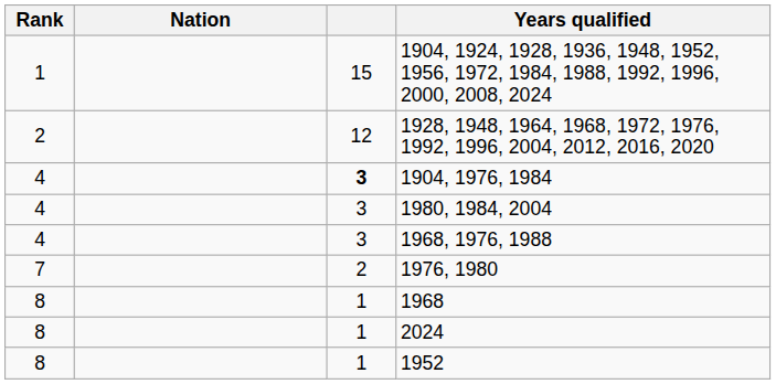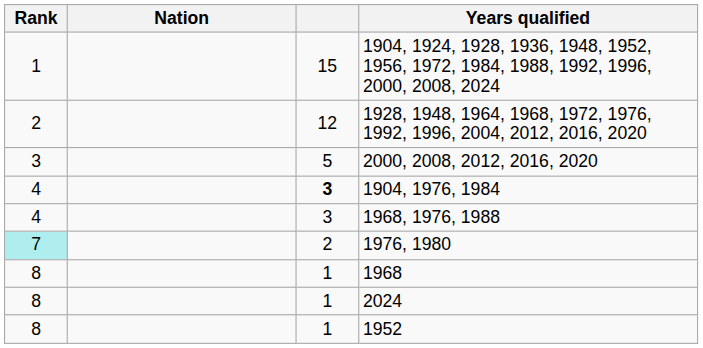 <table class="wikitable">
 <tr>
 <th width="50">Rank</th>
 <th width="200">Nation</th>
 <th width="50"></th>
 <th width="300">Years qualified</th>
 </tr>
 <tr>
 <td align="center">1</td>
 <td></td>
 <td align="center">15</td>
 <td>1904, 1924, 1928, 1936, 1948, 1952, 1956, 1972, 1984, 1988, 1992, 1996, 2000, 2008, 2024</td>
 </tr>
 <tr>
 <td align="center">2</td>
 <td></td>
 <td align="center">12</td>
 <td>1928, 1948, 1964, 1968, 1972, 1976, 1992, 1996, 2004, 2012, 2016, 2020</td>
 </tr>
 <tr>
+<td align="center">3</td>
+<td></td>
+<td align="center">5</td>
+<td>2000, 2008, 2012, 2016, 2020</td>
+</tr>
+<tr>
 <td align="center">4</td>
 <td></td>
 <td align="center"><strong>3</strong></td>
 <td>1904, 1976, 1984</td>
 </tr>
 <tr>
 <td align="center">4</td>
 <td></td>
 <td align="center">3</td>
-<td>1980, 1984, 2004</td>
-</tr>
-<tr>
-<td align="center">4</td>
-<td></td>
-<td align="center">3</td>
 <td>1968, 1976, 1988</td>
 </tr>
 <tr>
-<td align="center">7</td>
+<td align="center" style="background: paleturquoise;">7</td>
 <td></td>
 <td align="center">2</td>
 <td>1976, 1980</td>
 </tr>
 <tr>
 <td align="center">8</td>
 <td></td>
 <td align="center">1</td>
 <td>1968</td>
 </tr>
 <tr>
 <td align="center">8</td>
 <td></td>
 <td align="center">1</td>
 <td>2024</td>
 </tr>
 <tr>
 <td align="center">8</td>
 <td></td>
 <td align="center">1</td>
 <td>1952</td>
 </tr>
 </table>
